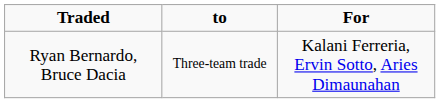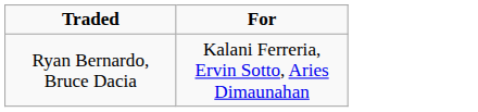 <table class="wikitable" style="text-align: center">
 <tr>
 <td style="width:140px"><strong>Traded</strong></td>
-<td style="width:100px"><strong>to</strong></td>
 <td style="width:140px"><strong>For</strong></td>
 </tr>
 <tr style="height:40px">
 <td>Ryan Bernardo, Bruce Dacia</td>
-<td style="font-size: 80%">Three-team trade</td>
 <td>Kalani Ferreria, <a href='#'>Ervin Sotto</a>, <a href='#'>Aries Dimaunahan</a></td>
 </tr>
 </table>
